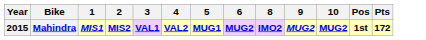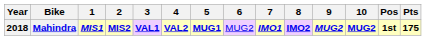 <table class="wikitable" style="text-align:center;">
 <tr>
 <th>Year</th>
 <th>Bike</th>
 <th>1</th>
 <th>2</th>
 <th>3</th>
 <th>4</th>
 <th>5</th>
 <th>6</th>
+<th>7</th>
 <th>8</th>
 <th>9</th>
 <th>10</th>
 <th>Pos</th>
 <th>Pts</th>
 </tr>
 <tr>
-<th>2015</th>
+<th>2018</th>
 <th><a href='#'>Mahindra</a></th>
 <td style="background:#ffffbf;"><strong><em><a href='#'>MIS1</a></em></strong><br></td>
 <td style="background:#ffffbf;"><strong><a href='#'>MIS2</a></strong><br></td>
 <td style="background:#efcfff;"><strong><a href='#'>VAL1</a></strong><br></td>
 <td style="background:#ffffbf;"><strong><a href='#'>VAL2</a></strong><br></td>
 <td style="background:#ffffbf;"><strong><a href='#'>MUG1</a><br></strong></td>
-<td style="background:#efcfff;"><strong><a href='#'>MUG2</a><br></strong></td>
+<td style="background:#efcfff;"><a href='#'>MUG2</a><br></td>
+<td style="background:#ffffbf;"><strong><em><a href='#'>IMO1</a></em></strong><br></td>
 <td style="background:#efcfff;"><strong><a href='#'>IMO2</a></strong><br></td>
 <td style="background:#ffffbf;"><strong><em><a href='#'>MUG2</a></em></strong><br></td>
 <td style="background:#ffffbf;"><strong><a href='#'>MUG2</a></strong><br></td>
 <th style="background:#ffffbf;">1st</th>
-<th style="background:#ffffbf;">172</th>
+<th style="background:#ffffbf;">175</th>
 </tr>
 </table>
